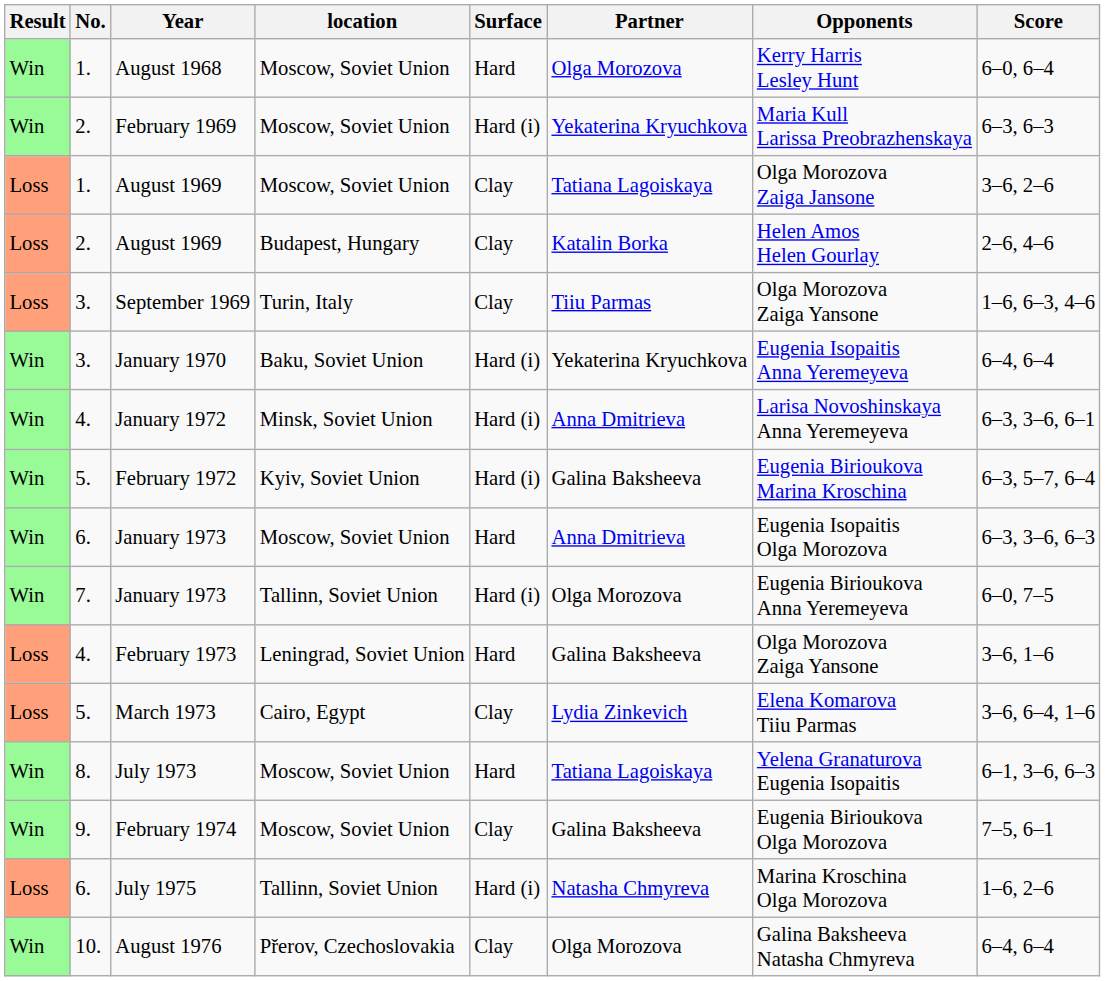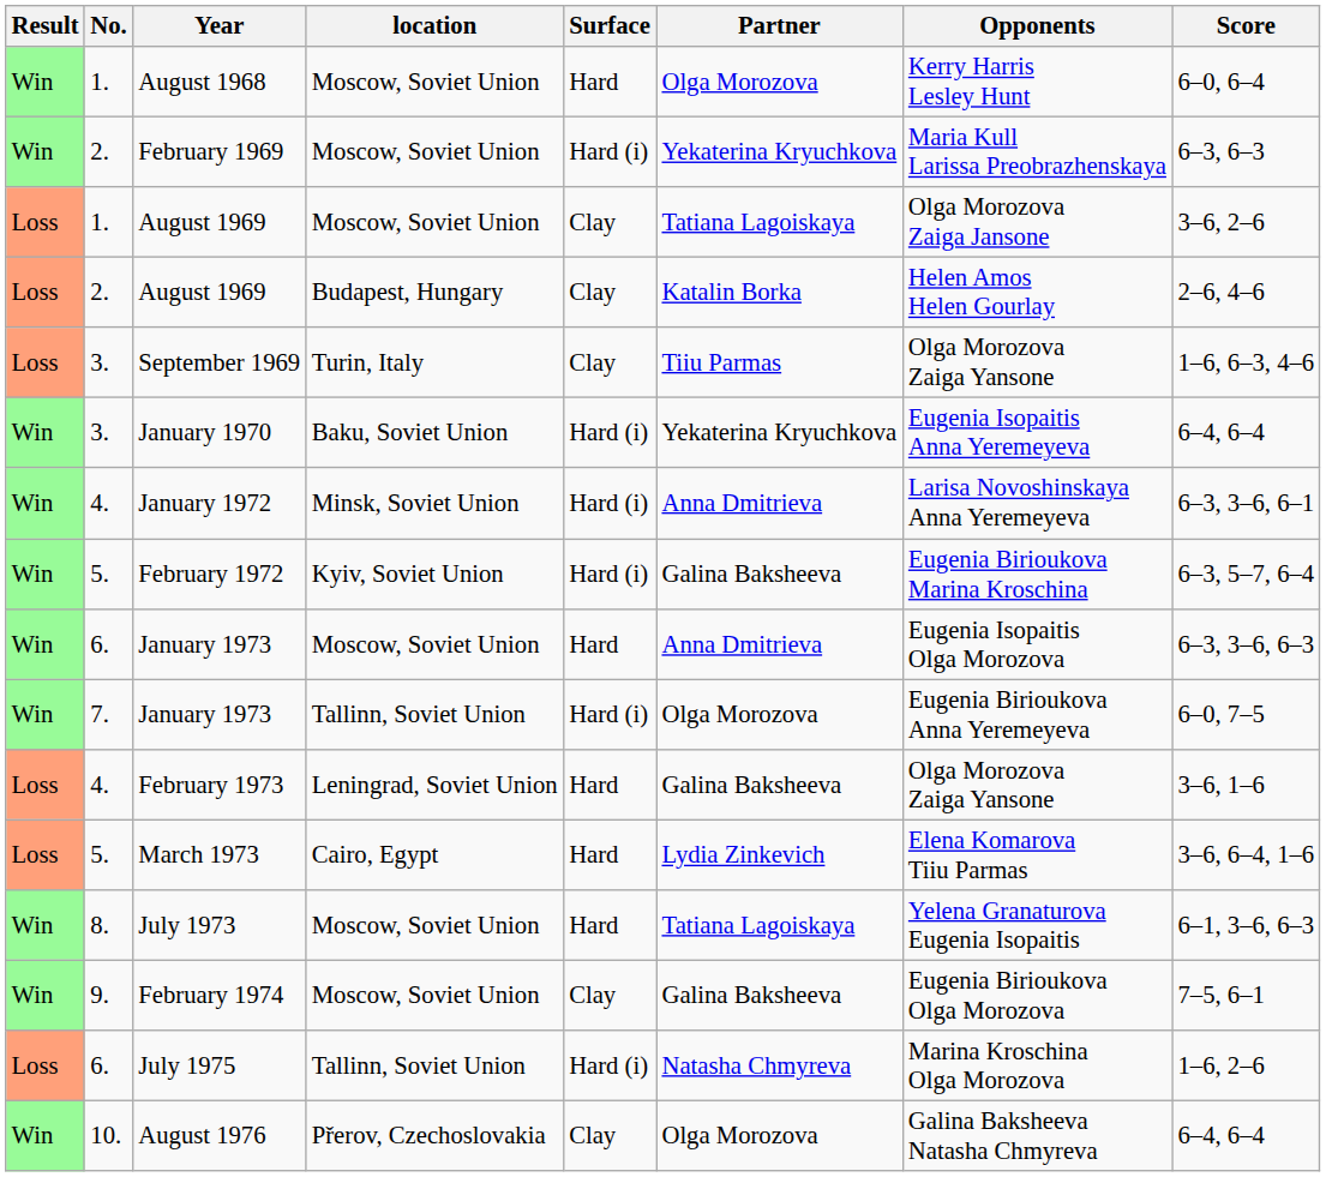 <table class="sortable wikitable" style="font-size:95%">
 <tr>
 <th>Result</th>
 <th>No.</th>
 <th>Year</th>
 <th>location</th>
 <th>Surface</th>
 <th>Partner</th>
 <th>Opponents</th>
 <th>Score</th>
 </tr>
 <tr>
 <td style="background:#98fb98;">Win</td>
 <td>1.</td>
 <td>August 1968</td>
 <td>Moscow, Soviet Union</td>
 <td>Hard</td>
 <td> <a href='#'>Olga Morozova</a></td>
 <td> <a href='#'>Kerry Harris</a><br>  <a href='#'>Lesley Hunt</a></td>
 <td>6–0, 6–4</td>
 </tr>
 <tr>
 <td style="background:#98fb98;">Win</td>
 <td>2.</td>
 <td>February 1969</td>
 <td>Moscow, Soviet Union</td>
 <td>Hard (i)</td>
 <td> <a href='#'>Yekaterina Kryuchkova</a></td>
 <td> <a href='#'>Maria Kull</a> <br>  <a href='#'>Larissa Preobrazhenskaya</a></td>
 <td>6–3, 6–3</td>
 </tr>
 <tr>
 <td style="background:#ffa07a;">Loss</td>
 <td>1.</td>
 <td>August 1969</td>
 <td>Moscow, Soviet Union</td>
 <td>Clay</td>
 <td> <a href='#'>Tatiana Lagoiskaya</a></td>
 <td> Olga Morozova<br>  <a href='#'>Zaiga Jansone</a></td>
 <td>3–6, 2–6</td>
 </tr>
 <tr>
 <td style="background:#ffa07a;">Loss</td>
 <td>2.</td>
 <td>August 1969</td>
 <td>Budapest, Hungary</td>
 <td>Clay</td>
 <td> <a href='#'>Katalin Borka</a></td>
 <td> <a href='#'>Helen Amos</a><br>  <a href='#'>Helen Gourlay</a></td>
 <td>2–6, 4–6</td>
 </tr>
 <tr>
 <td style="background:#ffa07a;">Loss</td>
 <td>3.</td>
 <td>September 1969</td>
 <td>Turin, Italy</td>
 <td>Clay</td>
 <td> <a href='#'>Tiiu Parmas</a></td>
 <td> Olga Morozova<br>  Zaiga Yansone</td>
 <td>1–6, 6–3, 4–6</td>
 </tr>
 <tr>
 <td style="background:#98fb98;">Win</td>
 <td>3.</td>
 <td>January 1970</td>
 <td>Baku, Soviet Union</td>
 <td>Hard (i)</td>
 <td> Yekaterina Kryuchkova</td>
 <td> <a href='#'>Eugenia Isopaitis</a><br>  <a href='#'>Anna Yeremeyeva</a></td>
 <td>6–4, 6–4</td>
 </tr>
 <tr>
 <td style="background:#98fb98;">Win</td>
 <td>4.</td>
 <td>January 1972</td>
 <td>Minsk, Soviet Union</td>
 <td>Hard (i)</td>
 <td> <a href='#'>Anna Dmitrieva</a></td>
 <td> <a href='#'>Larisa Novoshinskaya</a><br>  Anna Yeremeyeva</td>
 <td>6–3, 3–6, 6–1</td>
 </tr>
 <tr>
 <td style="background:#98fb98;">Win</td>
 <td>5.</td>
 <td>February 1972</td>
 <td>Kyiv, Soviet Union</td>
 <td>Hard (i)</td>
 <td> Galina Baksheeva</td>
 <td> <a href='#'>Eugenia Birioukova</a><br>  <a href='#'>Marina Kroschina</a></td>
 <td>6–3, 5–7, 6–4</td>
 </tr>
 <tr>
 <td style="background:#98fb98;">Win</td>
 <td>6.</td>
 <td>January 1973</td>
 <td>Moscow, Soviet Union</td>
 <td>Hard</td>
 <td> <a href='#'>Anna Dmitrieva</a></td>
 <td> Eugenia Isopaitis<br>  Olga Morozova</td>
 <td>6–3, 3–6, 6–3</td>
 </tr>
 <tr>
 <td style="background:#98fb98;">Win</td>
 <td>7.</td>
 <td>January 1973</td>
 <td>Tallinn, Soviet Union</td>
 <td>Hard (i)</td>
 <td> Olga Morozova</td>
 <td> Eugenia Birioukova<br>  Anna Yeremeyeva</td>
 <td>6–0, 7–5</td>
 </tr>
 <tr>
 <td style="background:#ffa07a;">Loss</td>
 <td>4.</td>
 <td>February 1973</td>
 <td>Leningrad, Soviet Union</td>
 <td>Hard</td>
 <td> Galina Baksheeva</td>
 <td> Olga Morozova<br>  Zaiga Yansone</td>
 <td>3–6, 1–6</td>
 </tr>
 <tr>
 <td style="background:#ffa07a;">Loss</td>
 <td>5.</td>
 <td>March 1973</td>
 <td>Cairo, Egypt</td>
-<td>Clay</td>
+<td>Hard</td>
 <td> <a href='#'>Lydia Zinkevich</a></td>
 <td> <a href='#'>Elena Komarova</a><br>  Tiiu Parmas</td>
 <td>3–6, 6–4, 1–6</td>
 </tr>
 <tr>
 <td style="background:#98fb98;">Win</td>
 <td>8.</td>
 <td>July 1973</td>
 <td>Moscow, Soviet Union</td>
 <td>Hard</td>
 <td> <a href='#'>Tatiana Lagoiskaya</a></td>
 <td> <a href='#'>Yelena Granaturova</a><br>  Eugenia Isopaitis</td>
 <td>6–1, 3–6, 6–3</td>
 </tr>
 <tr>
 <td style="background:#98fb98;">Win</td>
 <td>9.</td>
 <td>February 1974</td>
 <td>Moscow, Soviet Union</td>
 <td>Clay</td>
 <td> Galina Baksheeva</td>
 <td> Eugenia Birioukova<br>  Olga Morozova</td>
 <td>7–5, 6–1</td>
 </tr>
 <tr>
 <td style="background:#ffa07a;">Loss</td>
 <td>6.</td>
 <td>July 1975</td>
 <td>Tallinn, Soviet Union</td>
 <td>Hard (i)</td>
 <td> <a href='#'>Natasha Chmyreva</a></td>
 <td> Marina Kroschina<br>  Olga Morozova</td>
 <td>1–6, 2–6</td>
 </tr>
 <tr>
 <td style="background:#98fb98;">Win</td>
 <td>10.</td>
 <td>August 1976</td>
 <td>Přerov, Czechoslovakia</td>
 <td>Clay</td>
 <td> Olga Morozova</td>
 <td> Galina Baksheeva<br>  Natasha Chmyreva</td>
 <td>6–4, 6–4</td>
 </tr>
 </table>
